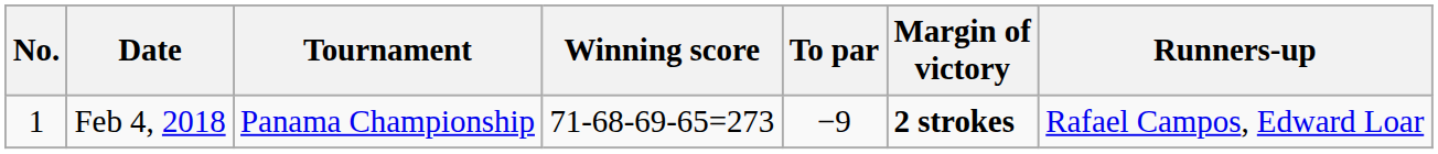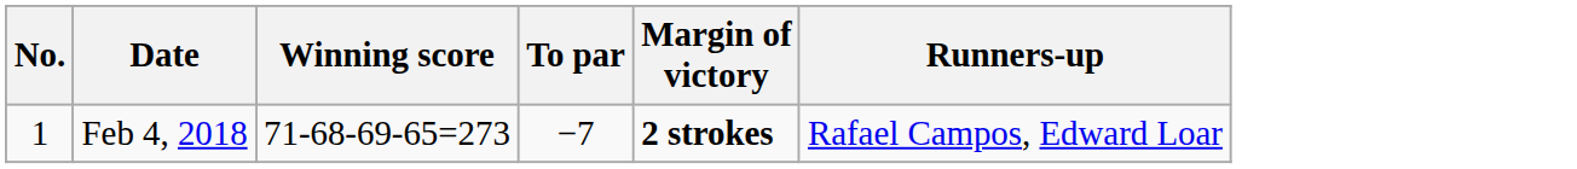 <table class="wikitable" style="font-size:95%;">
 <tr>
 <th>No.</th>
 <th>Date</th>
-<th>Tournament</th>
 <th>Winning score</th>
 <th>To par</th>
 <th>Margin of<br>victory</th>
 <th>Runners-up</th>
 </tr>
 <tr>
 <td align=center>1</td>
 <td>Feb 4, <a href='#'>2018</a></td>
-<td><a href='#'>Panama Championship</a></td>
 <td>71-68-69-65=273</td>
-<td align=center>−9</td>
+<td align=center>−7</td>
 <td><strong>2 strokes</strong></td>
 <td> <a href='#'>Rafael Campos</a>,  <a href='#'>Edward Loar</a></td>
 </tr>
 </table>
